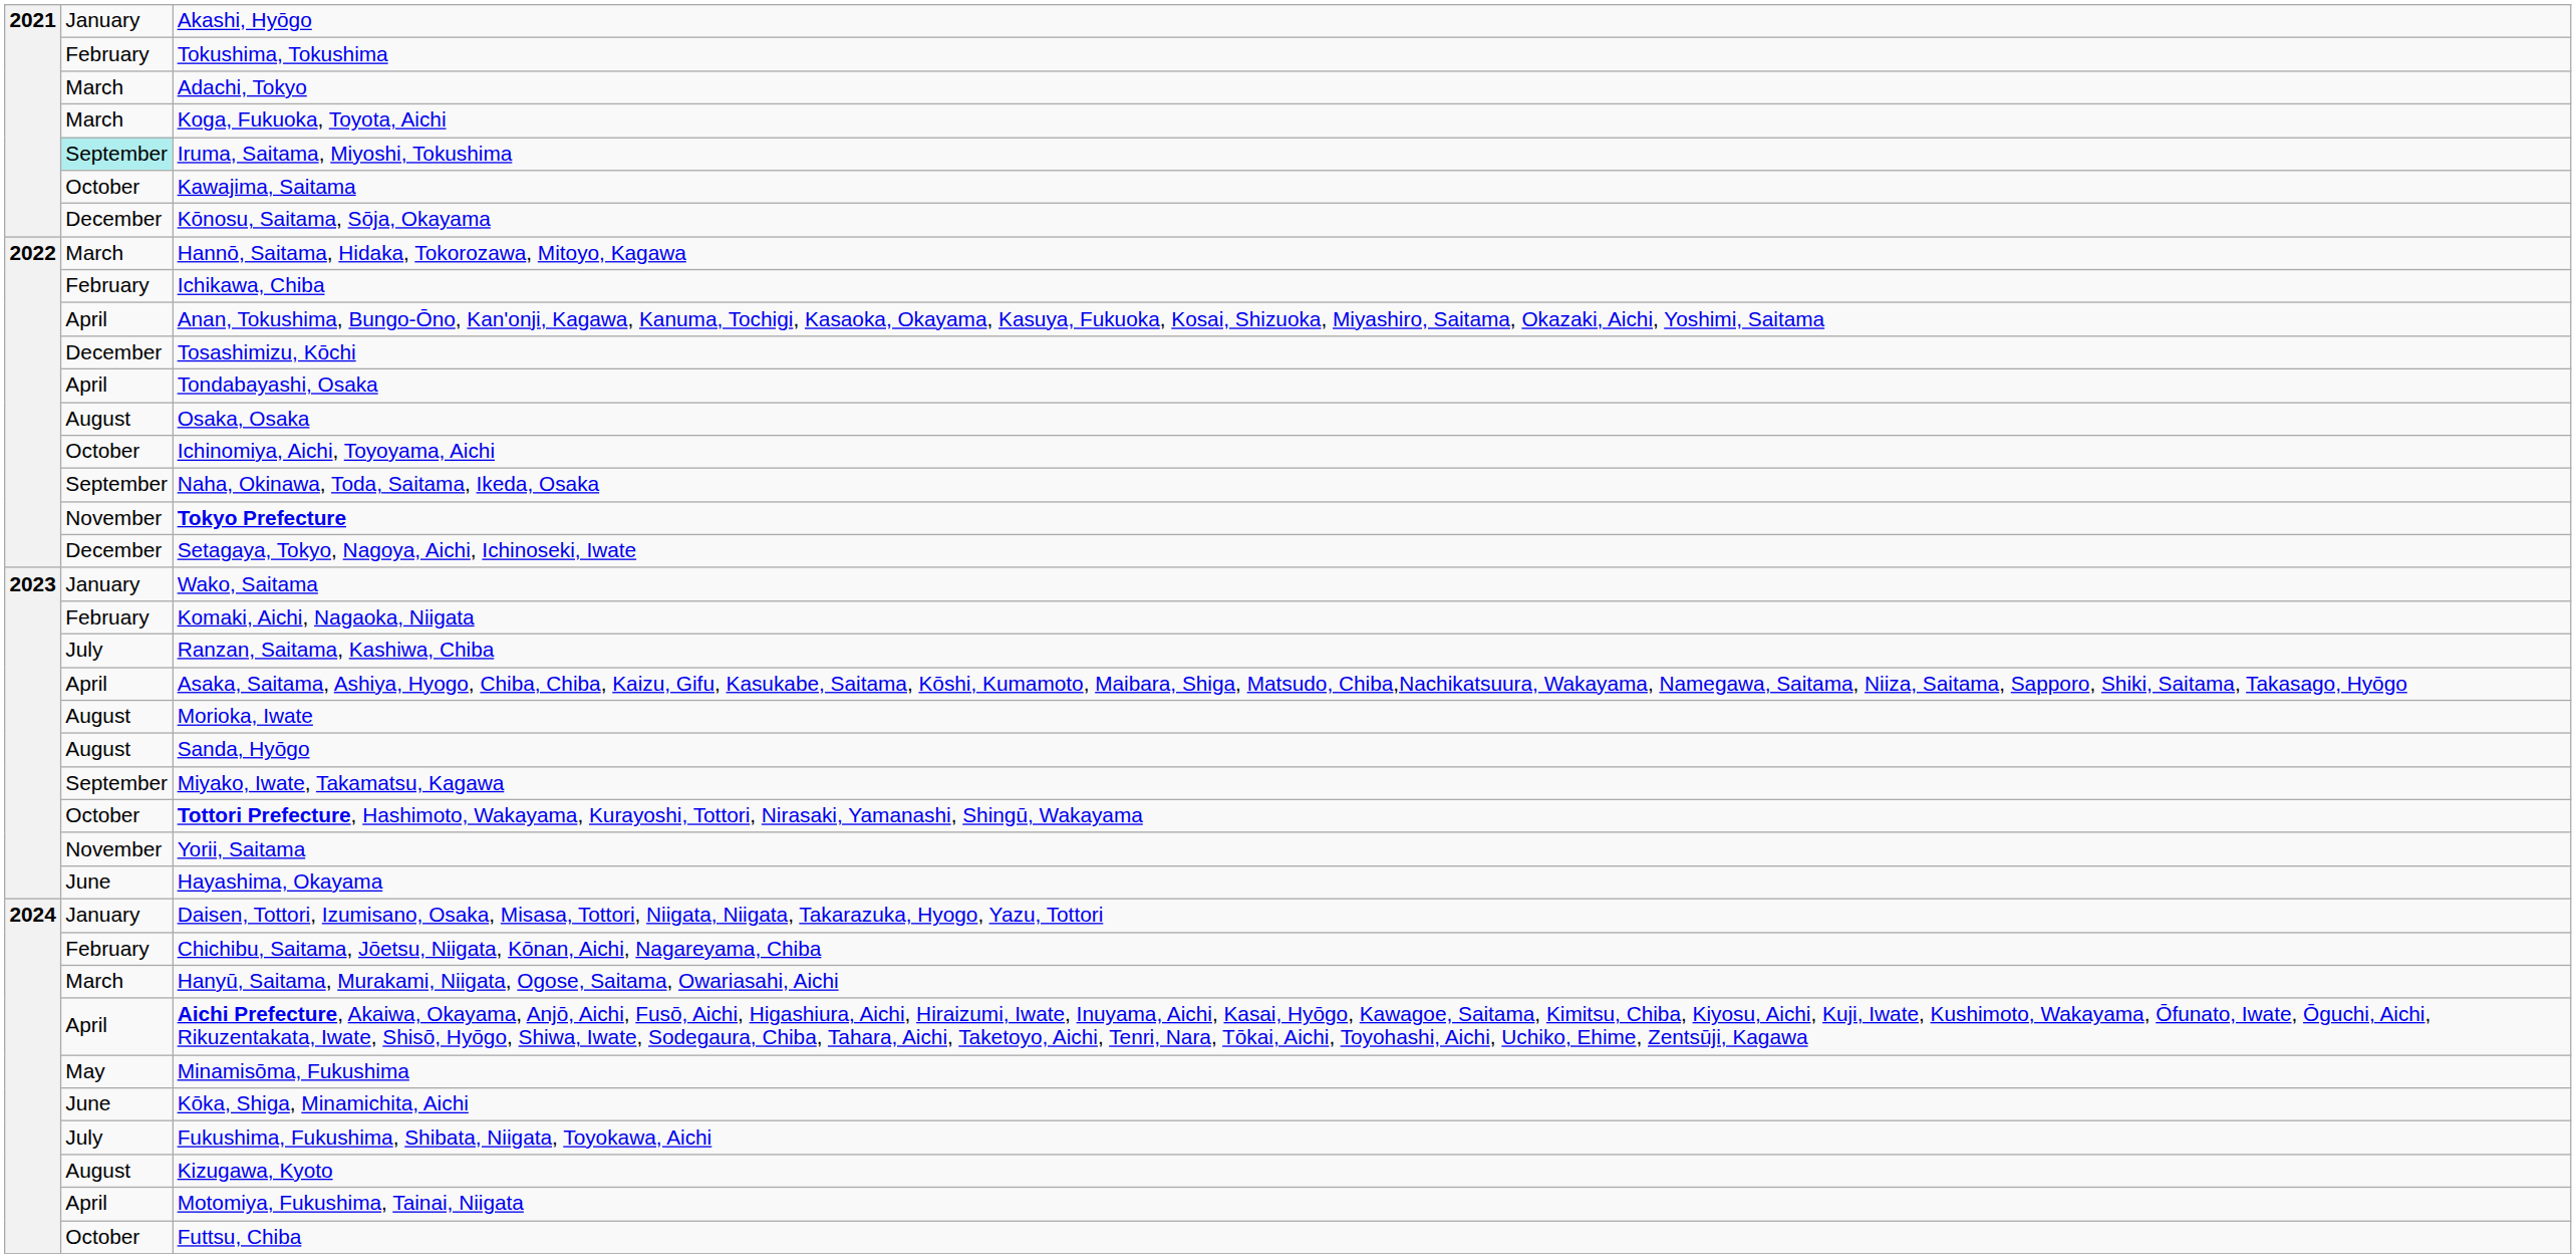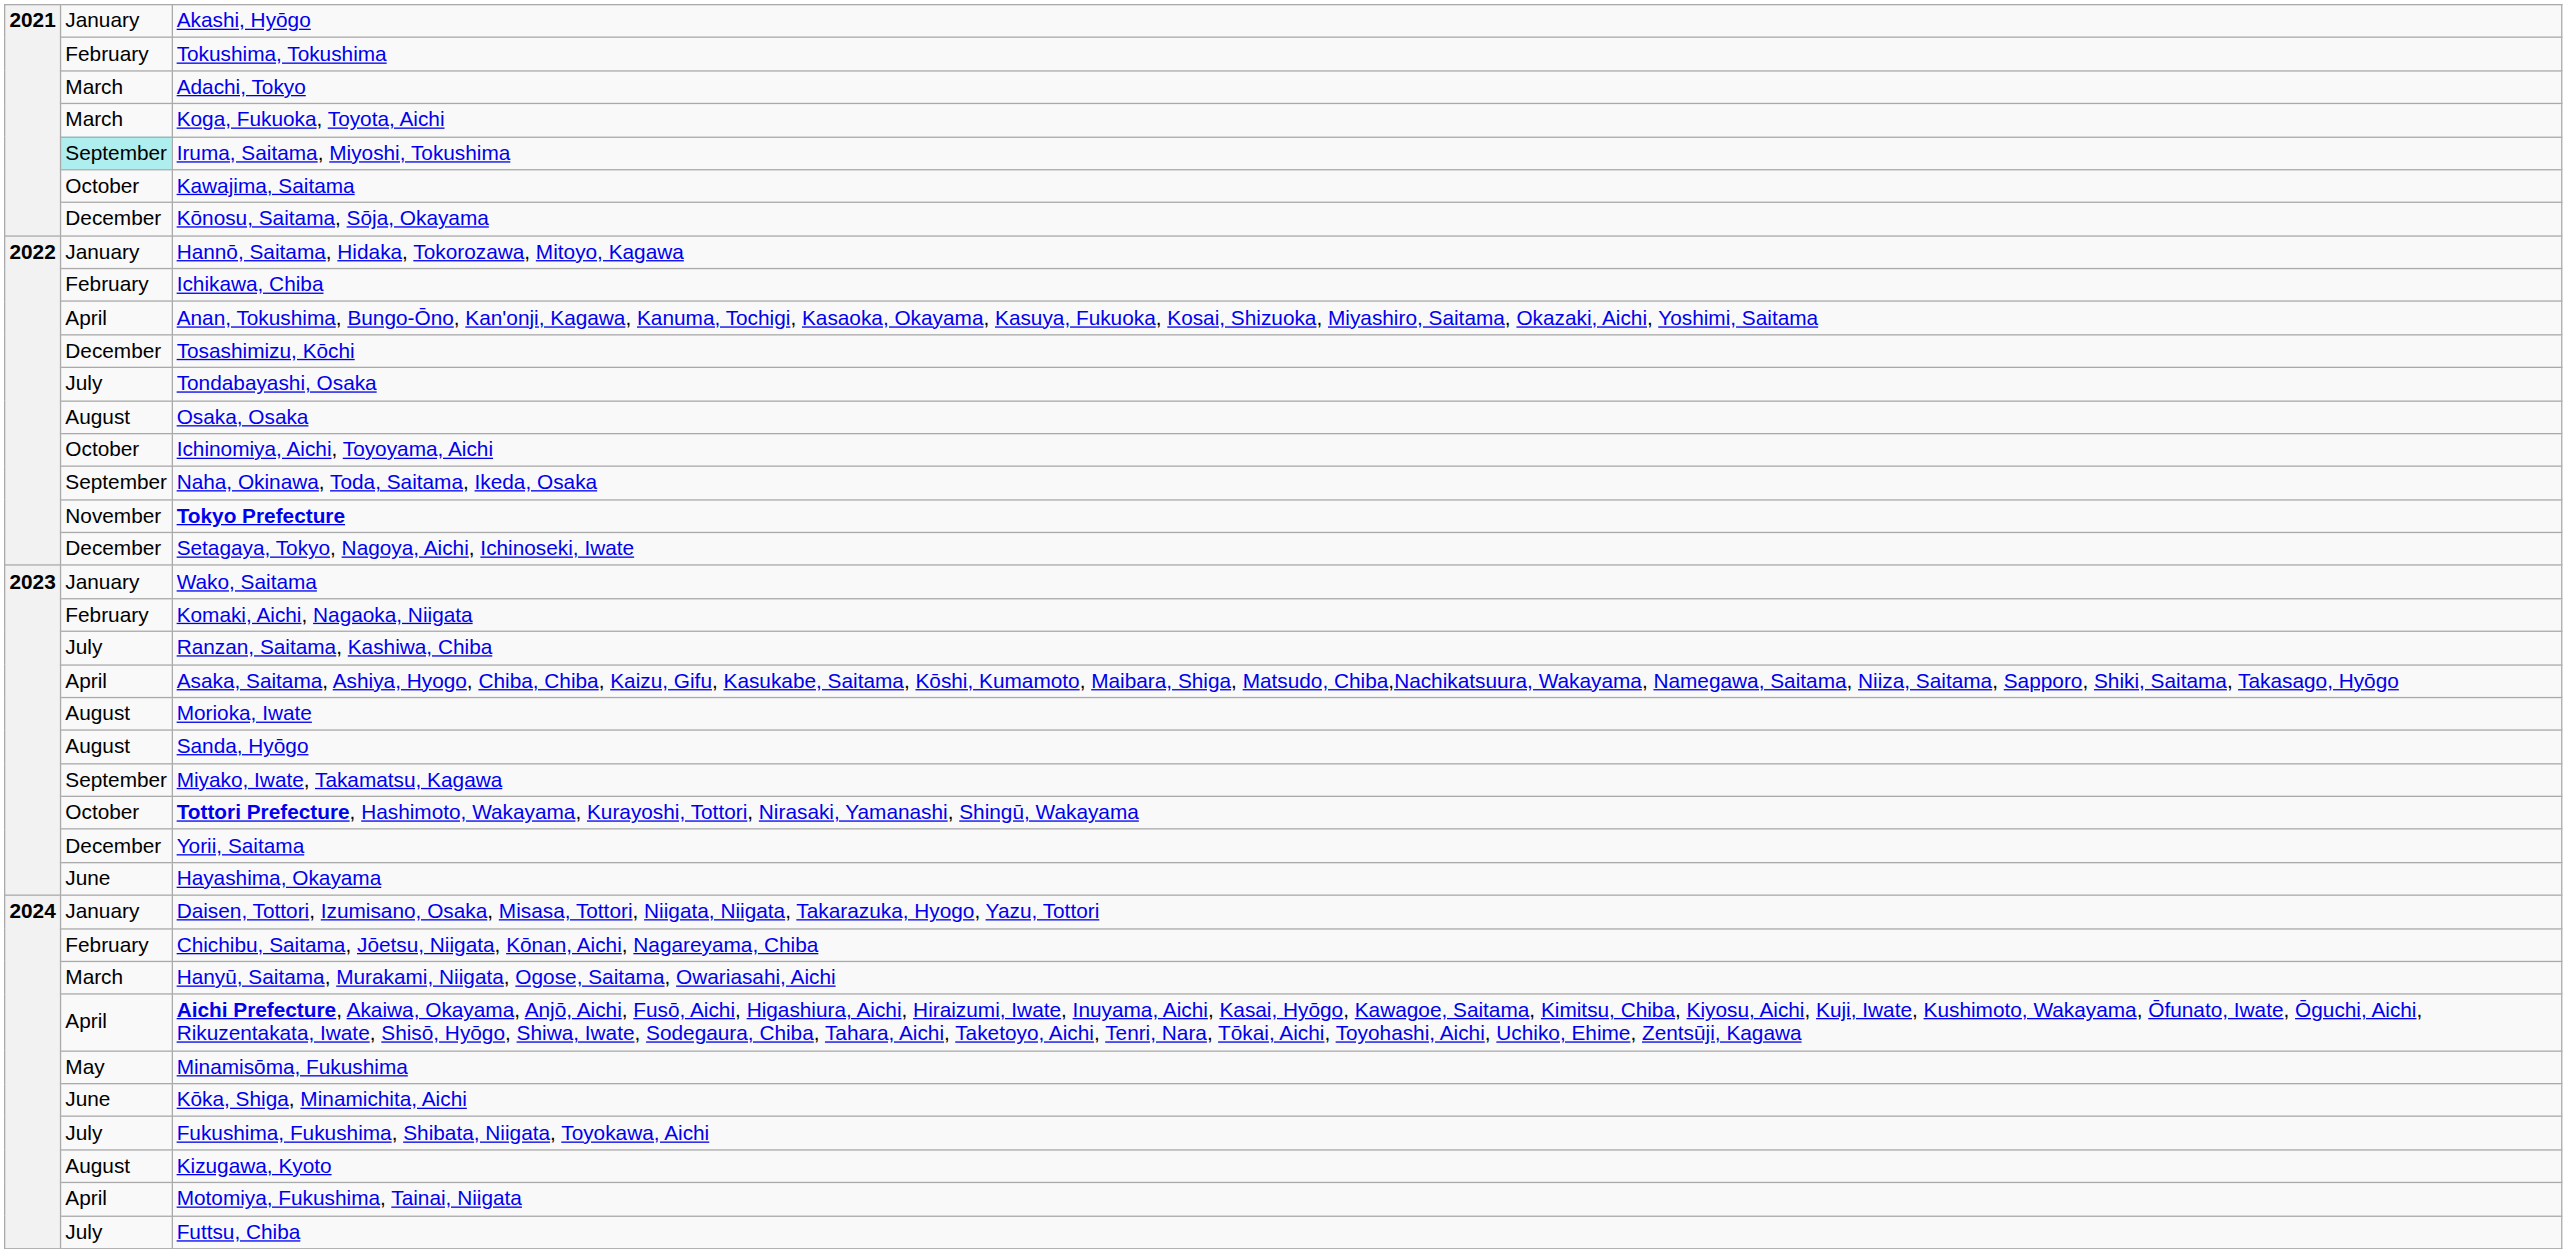 <table class="wikitable">
 <tr>
 <th rowspan="7" style="vertical-align: top;">2021</th>
 <td>January</td>
 <td> <a href='#'>Akashi, Hyōgo</a></td>
 </tr>
 <tr>
 <td>February</td>
 <td> <a href='#'>Tokushima, Tokushima</a></td>
 </tr>
 <tr>
 <td>March</td>
 <td> <a href='#'>Adachi, Tokyo</a></td>
 </tr>
 <tr>
 <td>March</td>
 <td> <a href='#'>Koga, Fukuoka</a>,  <a href='#'>Toyota, Aichi</a></td>
 </tr>
 <tr>
 <td style="background: paleturquoise;">September</td>
 <td> <a href='#'>Iruma, Saitama</a>,  <a href='#'>Miyoshi, Tokushima</a></td>
 </tr>
 <tr>
 <td>October</td>
 <td> <a href='#'>Kawajima, Saitama</a></td>
 </tr>
 <tr>
 <td>December</td>
 <td> <a href='#'>Kōnosu, Saitama</a>,  <a href='#'>Sōja, Okayama</a></td>
 </tr>
 <tr>
 <th rowspan="10" style="vertical-align: top;">2022</th>
-<td>March</td>
+<td>January</td>
 <td> <a href='#'>Hannō, Saitama</a>,  <a href='#'>Hidaka</a>,  <a href='#'>Tokorozawa</a>,  <a href='#'>Mitoyo, Kagawa</a></td>
 </tr>
 <tr>
 <td>February</td>
 <td> <a href='#'>Ichikawa, Chiba</a></td>
 </tr>
 <tr>
 <td>April</td>
 <td> <a href='#'>Anan, Tokushima</a>,  <a href='#'>Bungo-Ōno</a>,   <a href='#'>Kan'onji, Kagawa</a>,  <a href='#'>Kanuma, Tochigi</a>,  <a href='#'>Kasaoka, Okayama</a>,  <a href='#'>Kasuya, Fukuoka</a>,  <a href='#'>Kosai, Shizuoka</a>,  <a href='#'>Miyashiro, Saitama</a>,  <a href='#'>Okazaki, Aichi</a>,  <a href='#'>Yoshimi, Saitama</a></td>
 </tr>
 <tr>
 <td>December</td>
 <td> <a href='#'>Tosashimizu, Kōchi</a></td>
 </tr>
 <tr>
-<td>April</td>
+<td>July</td>
 <td> <a href='#'>Tondabayashi, Osaka</a></td>
 </tr>
 <tr>
 <td>August</td>
 <td> <a href='#'>Osaka, Osaka</a></td>
 </tr>
 <tr>
 <td>October</td>
 <td> <a href='#'>Ichinomiya, Aichi</a>,  <a href='#'>Toyoyama, Aichi</a></td>
 </tr>
 <tr>
 <td>September</td>
 <td> <a href='#'>Naha, Okinawa</a>,  <a href='#'>Toda, Saitama</a>,  <a href='#'>Ikeda, Osaka</a></td>
 </tr>
 <tr>
 <td>November</td>
 <td> <strong><a href='#'>Tokyo Prefecture</a></strong></td>
 </tr>
 <tr>
 <td>December</td>
 <td> <a href='#'>Setagaya, Tokyo</a>,  <a href='#'>Nagoya, Aichi</a>,  <a href='#'>Ichinoseki, Iwate</a></td>
 </tr>
 <tr>
 <th rowspan="10" style="vertical-align: top;">2023</th>
 <td>January</td>
 <td> <a href='#'>Wako, Saitama</a></td>
 </tr>
 <tr>
 <td>February</td>
 <td> <a href='#'>Komaki, Aichi</a>,  <a href='#'>Nagaoka, Niigata</a></td>
 </tr>
 <tr>
 <td>July</td>
 <td> <a href='#'>Ranzan, Saitama</a>,  <a href='#'>Kashiwa, Chiba</a></td>
 </tr>
 <tr>
 <td>April</td>
 <td> <a href='#'>Asaka, Saitama</a>,  <a href='#'>Ashiya, Hyogo</a>,  <a href='#'>Chiba, Chiba</a>, <a href='#'>Kaizu, Gifu</a>, <a href='#'>Kasukabe, Saitama</a>, <a href='#'>Kōshi, Kumamoto</a>, <a href='#'>Maibara, Shiga</a>, <a href='#'>Matsudo, Chiba</a>,<a href='#'>Nachikatsuura, Wakayama</a>, <a href='#'>Namegawa, Saitama</a>, <a href='#'>Niiza, Saitama</a>, <a href='#'>Sapporo</a>, <a href='#'>Shiki, Saitama</a>, <a href='#'>Takasago, Hyōgo</a></td>
 </tr>
 <tr>
 <td>August</td>
 <td> <a href='#'>Morioka, Iwate</a></td>
 </tr>
 <tr>
 <td>August</td>
 <td><a href='#'>Sanda, Hyōgo</a></td>
 </tr>
 <tr>
 <td>September</td>
 <td><a href='#'>Miyako, Iwate</a>, <a href='#'>Takamatsu, Kagawa</a></td>
 </tr>
 <tr>
 <td>October</td>
 <td><strong><a href='#'>Tottori Prefecture</a></strong>, <a href='#'>Hashimoto, Wakayama</a>,  <a href='#'>Kurayoshi, Tottori</a>,  <a href='#'>Nirasaki, Yamanashi</a>, <a href='#'>Shingū, Wakayama</a></td>
 </tr>
 <tr>
-<td>November</td>
+<td>December</td>
 <td> <a href='#'>Yorii, Saitama</a></td>
 </tr>
 <tr>
 <td>June</td>
 <td> <a href='#'>Hayashima, Okayama</a></td>
 </tr>
 <tr>
 <th rowspan="12" style="vertical-align: top;">2024</th>
 <td>January</td>
 <td> <a href='#'>Daisen, Tottori</a>,  <a href='#'>Izumisano, Osaka</a>,  <a href='#'>Misasa, Tottori</a>,  <a href='#'>Niigata, Niigata</a>,  <a href='#'>Takarazuka, Hyogo</a>,  <a href='#'>Yazu, Tottori</a></td>
 </tr>
 <tr>
 <td>February</td>
 <td> <a href='#'>Chichibu, Saitama</a>,  <a href='#'>Jōetsu, Niigata</a>,  <a href='#'>Kōnan, Aichi</a>,  <a href='#'>Nagareyama, Chiba</a></td>
 </tr>
 <tr>
 <td>March</td>
 <td> <a href='#'>Hanyū, Saitama</a>,  <a href='#'>Murakami, Niigata</a>,  <a href='#'>Ogose, Saitama</a>,  <a href='#'>Owariasahi, Aichi</a></td>
 </tr>
 <tr>
 <td>April</td>
 <td><strong><a href='#'>Aichi Prefecture</a></strong>,  <a href='#'>Akaiwa, Okayama</a>,  <a href='#'>Anjō, Aichi</a>,  <a href='#'>Fusō, Aichi</a>,  <a href='#'>Higashiura, Aichi</a>,  <a href='#'>Hiraizumi, Iwate</a>,  <a href='#'>Inuyama, Aichi</a>,  <a href='#'>Kasai, Hyōgo</a>,  <a href='#'>Kawagoe, Saitama</a>,  <a href='#'>Kimitsu, Chiba</a>,  <a href='#'>Kiyosu, Aichi</a>,  <a href='#'>Kuji, Iwate</a>,  <a href='#'>Kushimoto, Wakayama</a>,  <a href='#'>Ōfunato, Iwate</a>,  <a href='#'>Ōguchi, Aichi</a>,  <a href='#'>Rikuzentakata, Iwate</a>,  <a href='#'>Shisō, Hyōgo</a>,  <a href='#'>Shiwa, Iwate</a>,  <a href='#'>Sodegaura, Chiba</a>,  <a href='#'>Tahara, Aichi</a>,  <a href='#'>Taketoyo, Aichi</a>,  <a href='#'>Tenri, Nara</a>,  <a href='#'>Tōkai, Aichi</a>,  <a href='#'>Toyohashi, Aichi</a>,  <a href='#'>Uchiko, Ehime</a>,  <a href='#'>Zentsūji, Kagawa</a></td>
 </tr>
 <tr>
 <td>May</td>
 <td> <a href='#'>Minamisōma, Fukushima</a></td>
 </tr>
 <tr>
 <td>June</td>
 <td> <a href='#'>Kōka, Shiga</a>,  <a href='#'>Minamichita, Aichi</a></td>
 </tr>
 <tr>
 <td>July</td>
 <td> <a href='#'>Fukushima, Fukushima</a>,  <a href='#'>Shibata, Niigata</a>,  <a href='#'>Toyokawa, Aichi</a></td>
 </tr>
 <tr>
 <td>August</td>
 <td> <a href='#'>Kizugawa, Kyoto</a></td>
 </tr>
 <tr>
 <td>April</td>
 <td> <a href='#'>Motomiya, Fukushima</a>,  <a href='#'>Tainai, Niigata</a></td>
 </tr>
 <tr>
-<td>October</td>
+<td>July</td>
 <td> <a href='#'>Futtsu, Chiba</a></td>
 </tr>
 </table>
